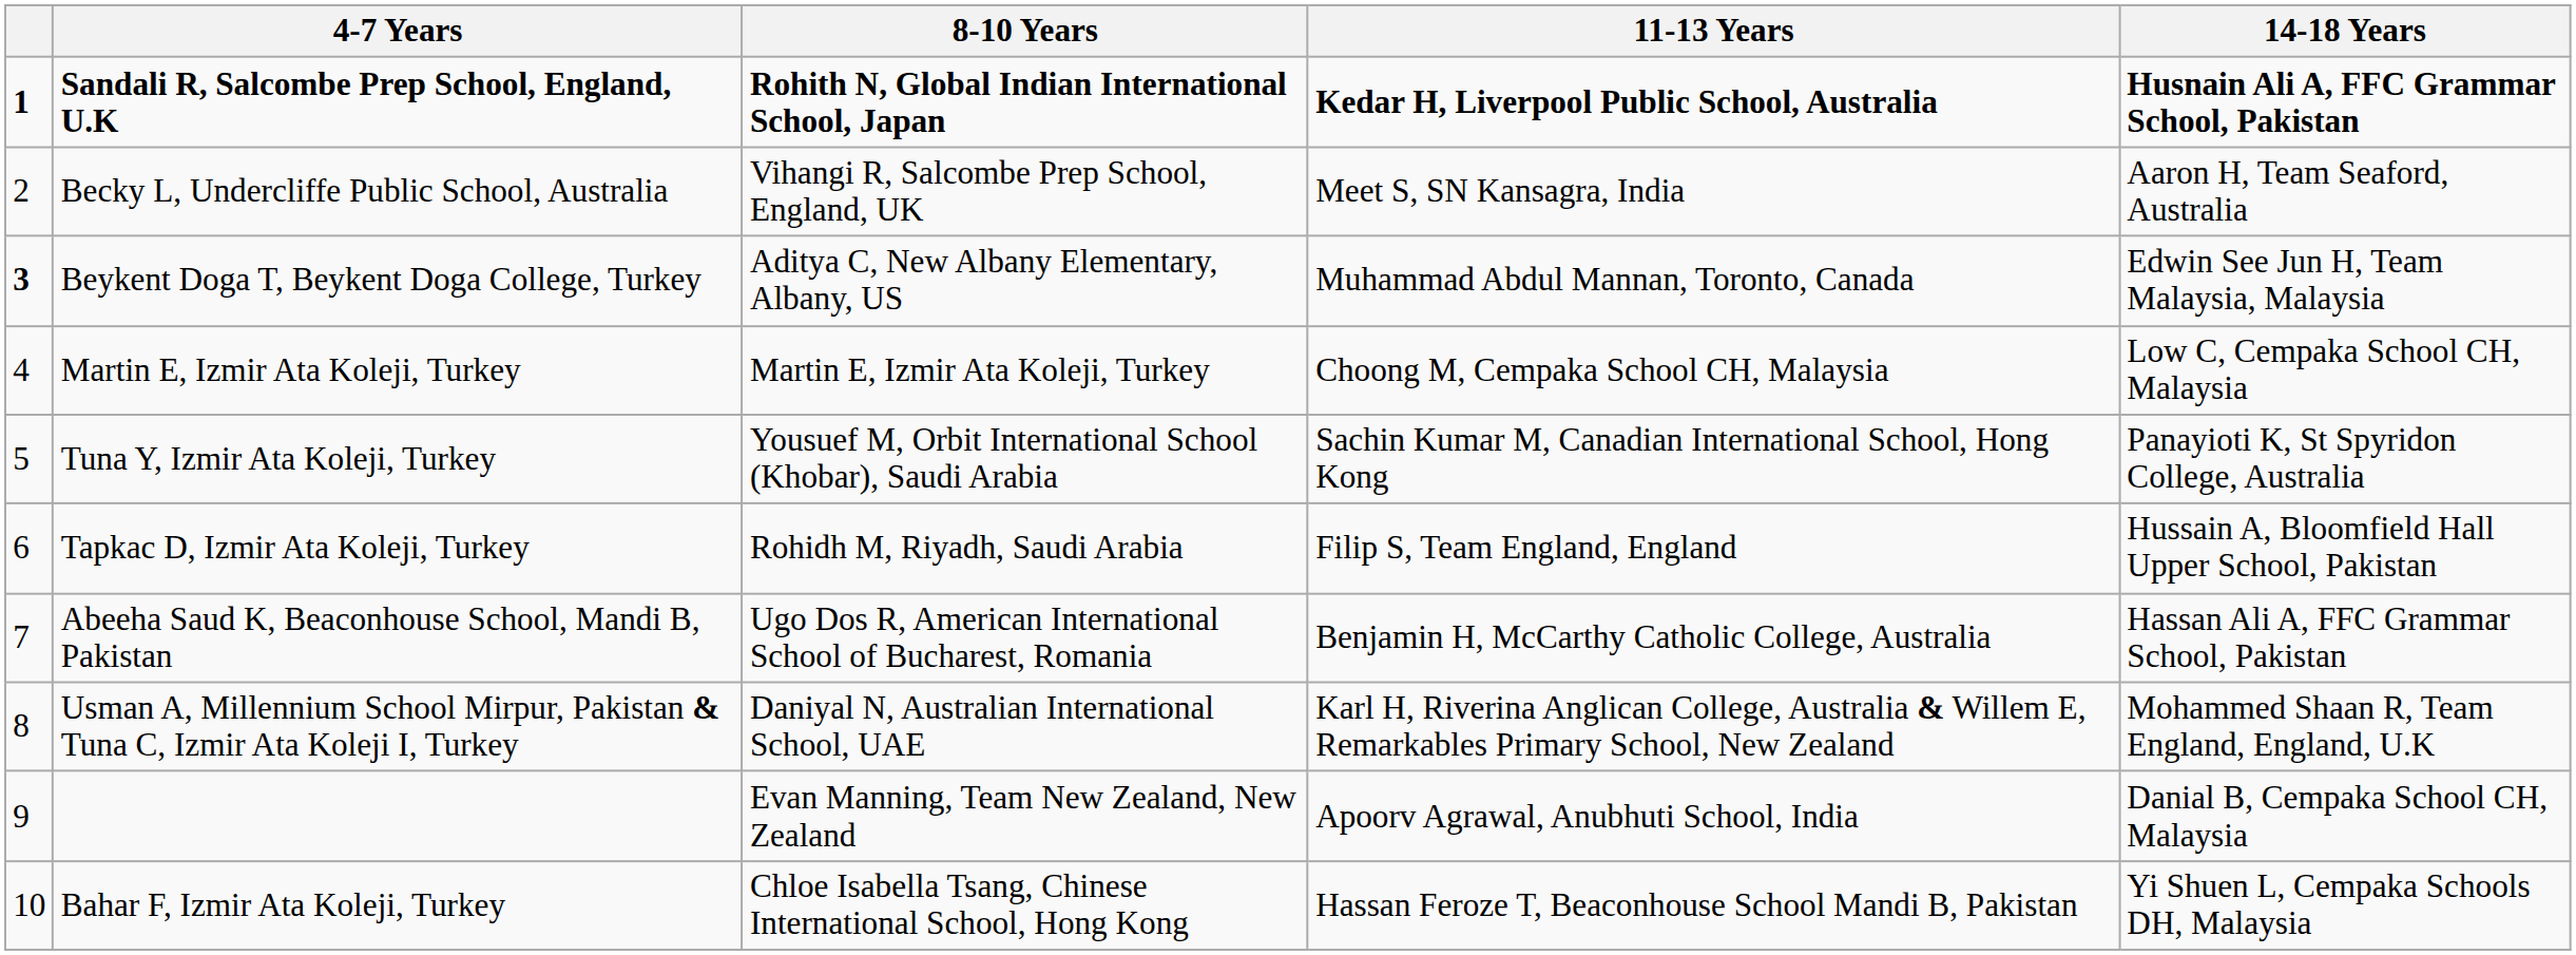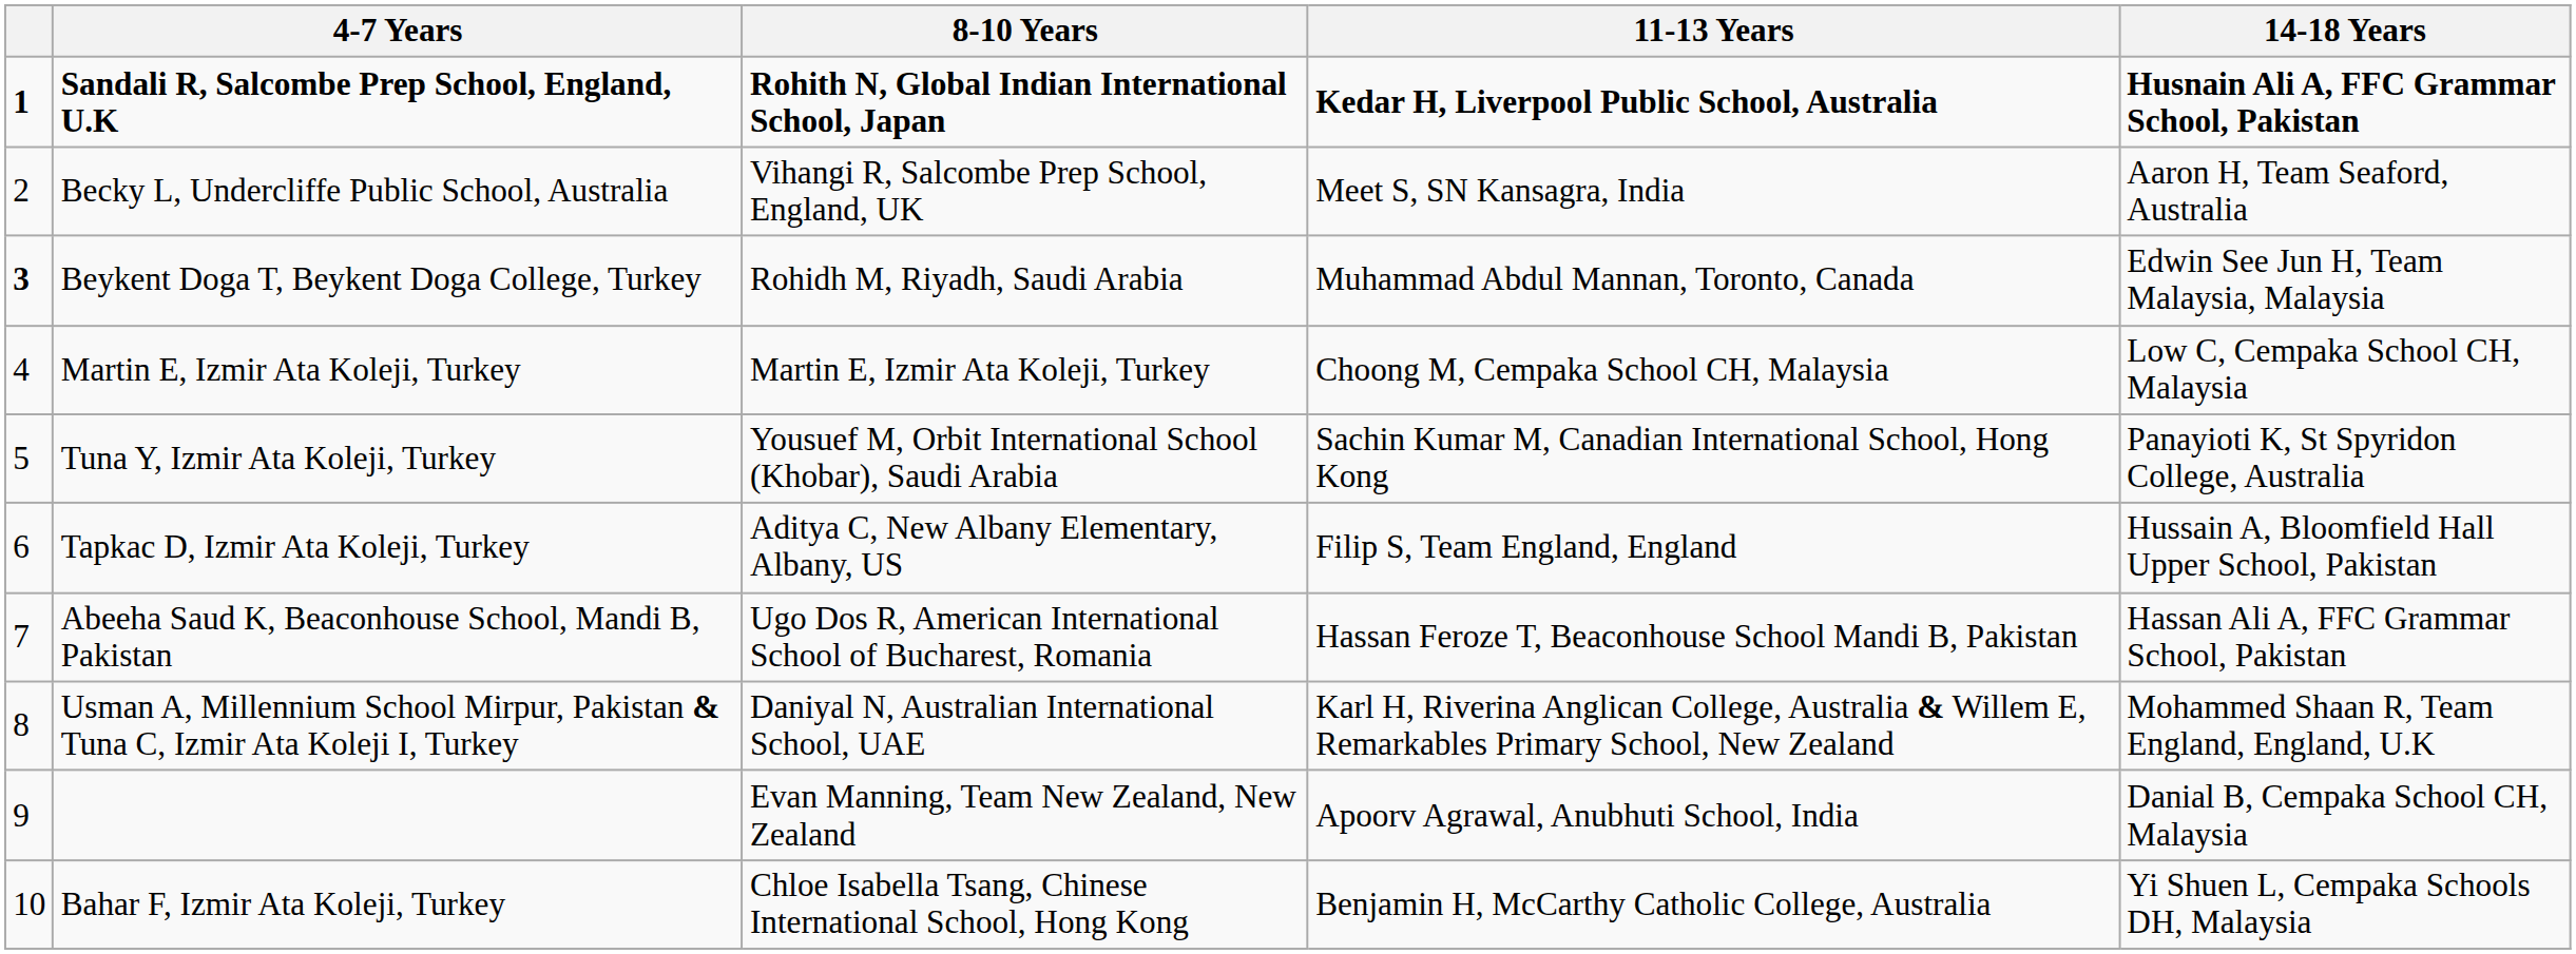 <table class="wikitable sortable">
 <tr>
 <th></th>
 <th><strong>4-7 Years</strong></th>
 <th><strong>8-10 Years</strong></th>
 <th><strong>11-13 Years</strong></th>
 <th><strong>14-18 Years</strong></th>
 </tr>
 <tr>
 <td><strong>1</strong></td>
 <td><strong>Sandali R, Salcombe Prep School, England, U.K</strong></td>
 <td><strong>Rohith N, Global Indian International School, Japan</strong></td>
 <td><strong>Kedar H, Liverpool Public School, Australia</strong></td>
 <td><strong>Husnain Ali A, FFC Grammar School, Pakistan</strong></td>
 </tr>
 <tr>
 <td>2</td>
 <td>Becky L, Undercliffe Public School, Australia</td>
 <td>Vihangi R, Salcombe Prep School, England, UK</td>
 <td>Meet S, SN Kansagra, India</td>
 <td>Aaron H, Team Seaford, Australia</td>
 </tr>
 <tr>
 <td><strong>3</strong></td>
 <td>Beykent Doga T, Beykent Doga College, Turkey</td>
-<td>Aditya C, New Albany Elementary, Albany, US</td>
+<td>Rohidh M, Riyadh, Saudi Arabia</td>
 <td>Muhammad Abdul Mannan, Toronto, Canada</td>
 <td>Edwin See Jun H, Team Malaysia, Malaysia</td>
 </tr>
 <tr>
 <td>4</td>
 <td>Martin E, Izmir Ata Koleji, Turkey</td>
 <td>Martin E, Izmir Ata Koleji, Turkey</td>
 <td>Choong M, Cempaka School CH, Malaysia</td>
 <td>Low C, Cempaka School CH, Malaysia</td>
 </tr>
 <tr>
 <td>5</td>
 <td>Tuna Y, Izmir Ata Koleji, Turkey</td>
 <td>Yousuef M, Orbit International School (Khobar), Saudi Arabia</td>
 <td>Sachin Kumar M,  Canadian International School, Hong Kong</td>
 <td>Panayioti K, St Spyridon College, Australia</td>
 </tr>
 <tr>
 <td>6</td>
 <td>Tapkac D, Izmir Ata Koleji, Turkey</td>
-<td>Rohidh M, Riyadh, Saudi Arabia</td>
+<td>Aditya C, New Albany Elementary, Albany, US</td>
 <td>Filip S, Team England, England</td>
 <td>Hussain A, Bloomfield Hall Upper School, Pakistan</td>
 </tr>
 <tr>
 <td>7</td>
 <td>Abeeha Saud K, Beaconhouse School, Mandi B, Pakistan</td>
 <td>Ugo Dos R, American International School of Bucharest, Romania</td>
-<td>Benjamin H, McCarthy Catholic College, Australia</td>
+<td>Hassan Feroze T, Beaconhouse School  Mandi B, Pakistan</td>
 <td>Hassan Ali A, FFC Grammar School, Pakistan</td>
 </tr>
 <tr>
 <td>8</td>
 <td>Usman A, Millennium School Mirpur, Pakistan        <strong>&</strong>        Tuna C, Izmir Ata Koleji I, Turkey</td>
 <td>Daniyal N, Australian International School, UAE</td>
 <td>Karl H, Riverina Anglican College, Australia              <strong>&</strong> Willem E, Remarkables Primary School, New Zealand</td>
 <td>Mohammed Shaan R, Team England, England, U.K</td>
 </tr>
 <tr>
 <td>9</td>
 <td></td>
 <td>Evan Manning, Team New Zealand, New Zealand</td>
 <td>Apoorv Agrawal, Anubhuti School, India</td>
 <td>Danial B, Cempaka School CH, Malaysia</td>
 </tr>
 <tr>
 <td>10</td>
 <td>Bahar F, Izmir Ata Koleji, Turkey</td>
 <td>Chloe Isabella Tsang, Chinese International School, Hong Kong</td>
-<td>Hassan Feroze T, Beaconhouse School  Mandi B, Pakistan</td>
+<td>Benjamin H, McCarthy Catholic College, Australia</td>
 <td>Yi Shuen L, Cempaka Schools DH, Malaysia</td>
 </tr>
 </table>
